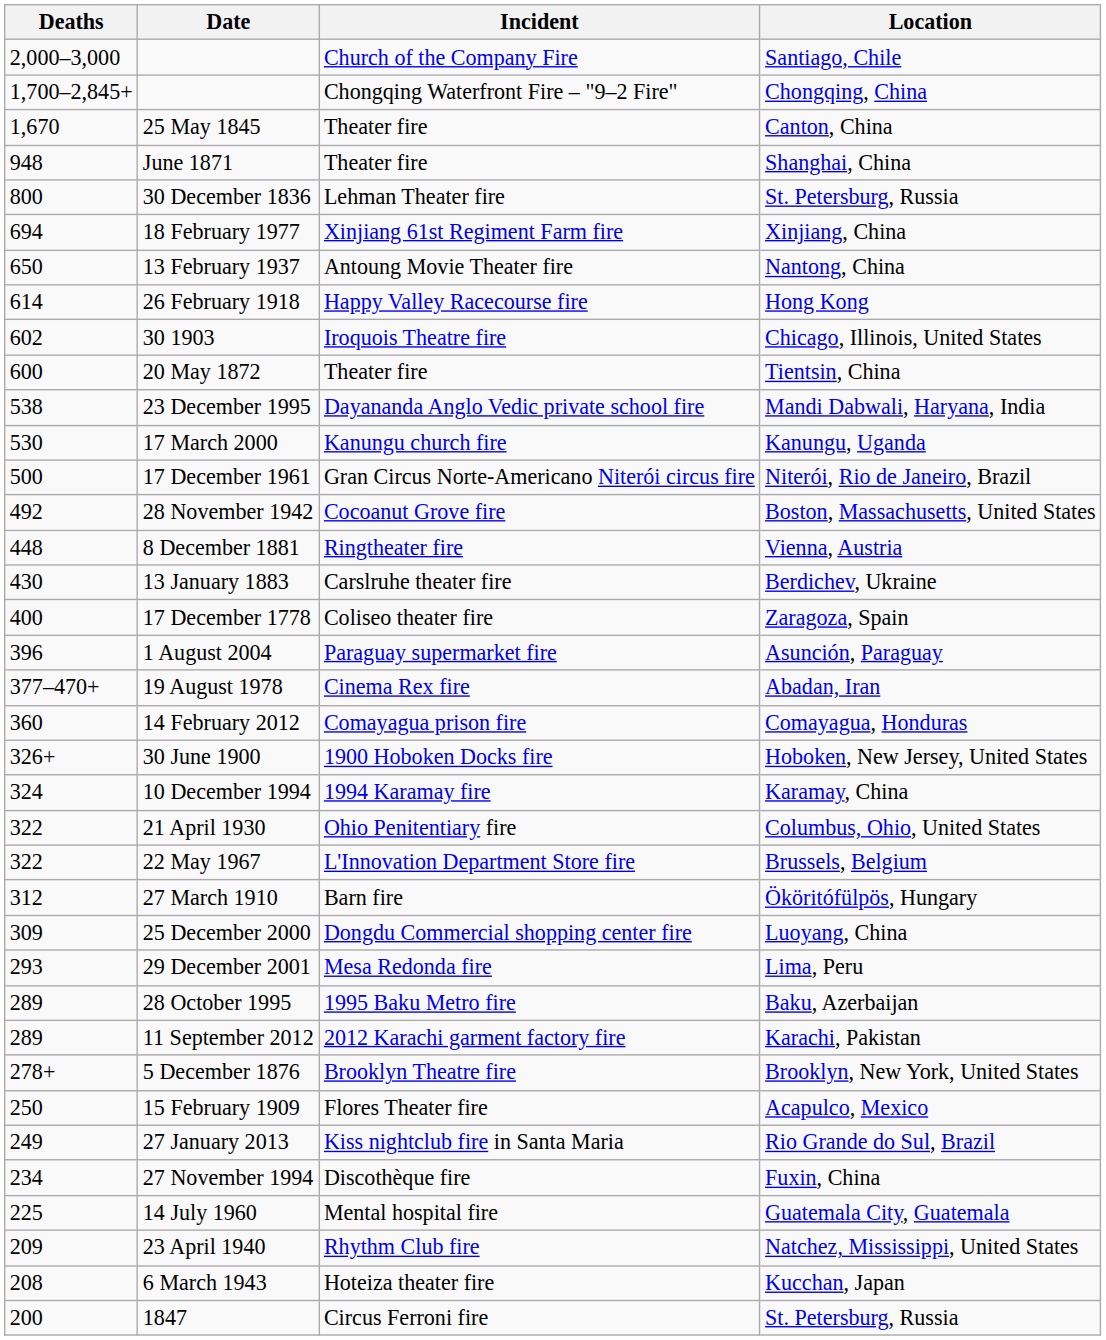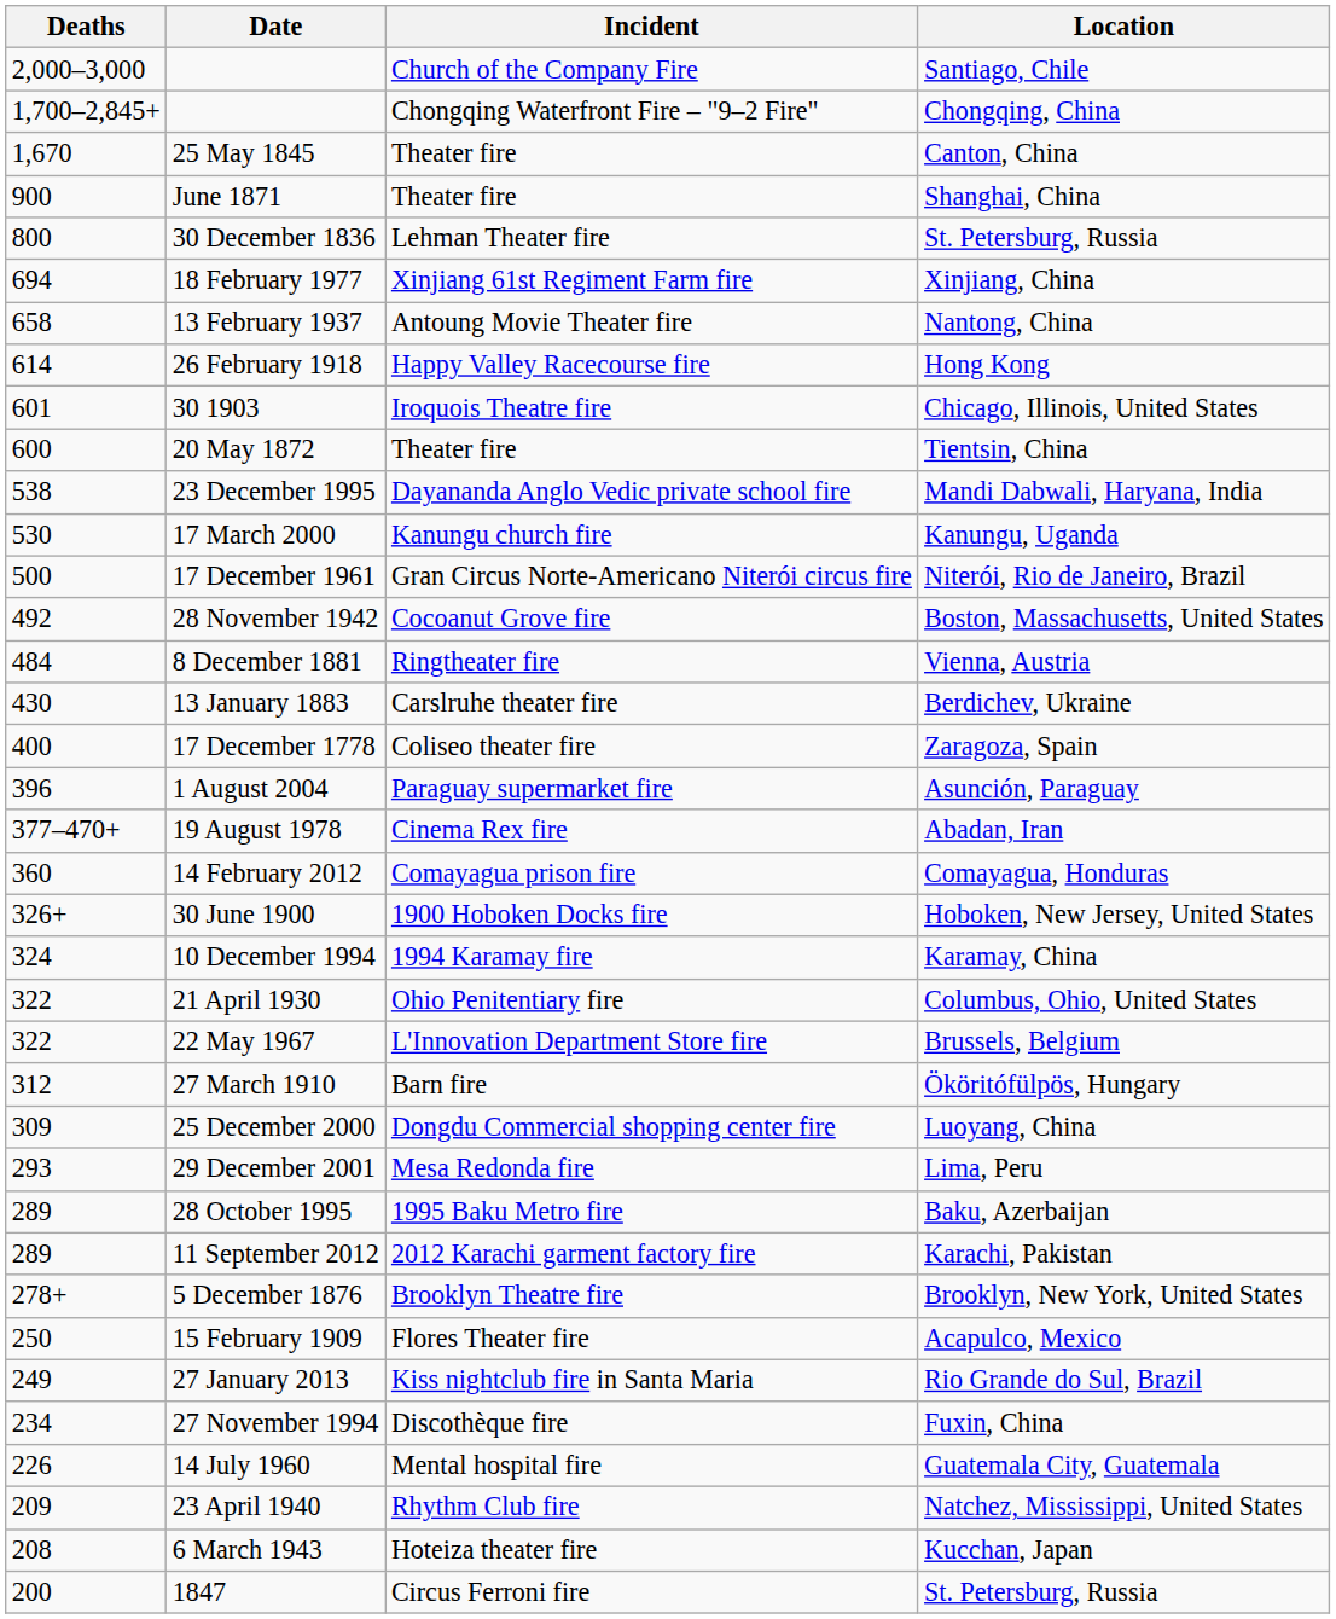 <table class="wikitable sortable">
 <tr>
 <th data-sort-type="number">Deaths</th>
 <th data-sort-type="date">Date</th>
 <th class="unsortable">Incident</th>
 <th>Location</th>
 </tr>
 <tr>
 <td>2,000–3,000</td>
 <td></td>
 <td><a href='#'>Church of the Company Fire</a></td>
 <td data-sort-value="SACL"><a href='#'>Santiago, Chile</a></td>
 </tr>
 <tr>
 <td data-sort-value="1700">1,700–2,845+</td>
 <td></td>
 <td>Chongqing Waterfront Fire – "9–2 Fire"</td>
 <td data-sort-value="ASCN"><a href='#'>Chongqing</a>, <a href='#'>China</a></td>
 </tr>
 <tr>
 <td>1,670</td>
 <td>25 May 1845</td>
 <td>Theater fire</td>
 <td data-sort-value="ASCN"><a href='#'>Canton</a>, China</td>
 </tr>
 <tr>
-<td>948</td>
+<td>900</td>
 <td>June 1871</td>
 <td>Theater fire</td>
 <td data-sort-value="ASCN"><a href='#'>Shanghai</a>, China</td>
 </tr>
 <tr>
 <td>800</td>
 <td>30 December 1836</td>
 <td>Lehman Theater fire</td>
 <td data-sort-value="EURU"><a href='#'>St. Petersburg</a>, Russia</td>
 </tr>
 <tr>
 <td>694</td>
 <td>18 February 1977</td>
 <td><a href='#'>Xinjiang 61st Regiment Farm fire</a></td>
 <td data-sort-value="ASCN"><a href='#'>Xinjiang</a>, China</td>
 </tr>
 <tr>
-<td>650</td>
+<td>658</td>
 <td>13 February 1937</td>
 <td>Antoung Movie Theater fire</td>
 <td data-sort-value="ASCN"><a href='#'>Nantong</a>, China</td>
 </tr>
 <tr>
 <td>614</td>
 <td>26 February 1918</td>
 <td><a href='#'>Happy Valley Racecourse fire</a></td>
 <td data-sort-value="ASHK"><a href='#'>Hong Kong</a></td>
 </tr>
 <tr>
-<td>602</td>
+<td>601</td>
 <td>30  1903</td>
 <td><a href='#'>Iroquois Theatre fire</a></td>
 <td data-sort-value="NAUS"><a href='#'>Chicago</a>, Illinois, United States</td>
 </tr>
 <tr>
 <td>600</td>
 <td>20 May 1872</td>
 <td>Theater fire</td>
 <td data-sort-value="ASCN"><a href='#'>Tientsin</a>, China</td>
 </tr>
 <tr>
 <td>538</td>
 <td>23 December 1995</td>
 <td><a href='#'>Dayananda Anglo Vedic private school fire</a></td>
 <td data-sort-value="ASIN"><a href='#'>Mandi Dabwali</a>, <a href='#'>Haryana</a>, India</td>
 </tr>
 <tr>
 <td>530</td>
 <td>17 March 2000</td>
 <td><a href='#'>Kanungu church fire</a></td>
 <td data-sort-value="AFUG"><a href='#'>Kanungu</a>, <a href='#'>Uganda</a></td>
 </tr>
 <tr>
 <td>500</td>
 <td>17 December 1961</td>
 <td>Gran Circus Norte-Americano <a href='#'>Niterói circus fire</a></td>
 <td data-sort-value="SABR"><a href='#'>Niterói</a>, <a href='#'>Rio de Janeiro</a>, Brazil</td>
 </tr>
 <tr>
 <td>492</td>
 <td>28 November 1942</td>
 <td><a href='#'>Cocoanut Grove fire</a></td>
 <td data-sort-value="NAUS"><a href='#'>Boston</a>, <a href='#'>Massachusetts</a>, United States</td>
 </tr>
 <tr>
-<td>448</td>
+<td>484</td>
 <td>8 December 1881</td>
 <td><a href='#'>Ringtheater fire</a></td>
 <td data-sort-value="EUAT"><a href='#'>Vienna</a>, <a href='#'>Austria</a></td>
 </tr>
 <tr>
 <td>430</td>
 <td>13 January 1883</td>
 <td>Carslruhe theater fire</td>
 <td data-sort-value="EUUA"><a href='#'>Berdichev</a>, Ukraine</td>
 </tr>
 <tr>
 <td>400</td>
 <td>17 December 1778</td>
 <td>Coliseo theater fire</td>
 <td data-sort-value="EUES"><a href='#'>Zaragoza</a>, Spain</td>
 </tr>
 <tr>
 <td>396</td>
 <td>1 August 2004</td>
 <td><a href='#'>Paraguay supermarket fire</a></td>
 <td data-sort-value="SAPY"><a href='#'>Asunción</a>, <a href='#'>Paraguay</a></td>
 </tr>
 <tr>
 <td>377–470+</td>
 <td>19 August 1978</td>
 <td><a href='#'>Cinema Rex fire</a></td>
 <td data-sort-value="ASIR"><a href='#'>Abadan, Iran</a></td>
 </tr>
 <tr>
 <td>360</td>
 <td>14 February 2012</td>
 <td><a href='#'>Comayagua prison fire</a></td>
 <td data-sort-value="NAHN"><a href='#'>Comayagua</a>, <a href='#'>Honduras</a></td>
 </tr>
 <tr>
 <td data-sort-value="326">326+</td>
 <td>30 June 1900</td>
 <td><a href='#'>1900 Hoboken Docks fire</a></td>
 <td data-sort-value="NAUSNJ"><a href='#'>Hoboken</a>, New Jersey, United States</td>
 </tr>
 <tr>
 <td>324</td>
 <td>10 December 1994</td>
 <td><a href='#'>1994 Karamay fire</a></td>
 <td data-sort-value="ASCN"><a href='#'>Karamay</a>, China</td>
 </tr>
 <tr>
 <td>322</td>
 <td>21 April 1930</td>
 <td><a href='#'>Ohio Penitentiary</a> fire</td>
 <td data-sort-value="NAUS"><a href='#'>Columbus, Ohio</a>, United States</td>
 </tr>
 <tr>
 <td>322</td>
 <td>22 May 1967</td>
 <td><a href='#'>L'Innovation Department Store fire</a></td>
 <td data-sort-value="EUBE"><a href='#'>Brussels</a>, <a href='#'>Belgium</a></td>
 </tr>
 <tr>
 <td>312</td>
 <td>27 March 1910</td>
 <td>Barn fire</td>
 <td data-sort-value="EUHU"><a href='#'>Ököritófülpös</a>, Hungary</td>
 </tr>
 <tr>
 <td>309</td>
 <td>25 December 2000</td>
 <td><a href='#'>Dongdu Commercial shopping center fire</a></td>
 <td data-sort-value="ASCN"><a href='#'>Luoyang</a>, China</td>
 </tr>
 <tr>
 <td>293</td>
 <td>29 December 2001</td>
 <td><a href='#'>Mesa Redonda fire</a></td>
 <td data-sort-value="SAPE"><a href='#'>Lima</a>, Peru</td>
 </tr>
 <tr>
 <td>289</td>
 <td>28 October 1995</td>
 <td><a href='#'>1995 Baku Metro fire</a></td>
 <td data-sort-value="ASAZ"><a href='#'>Baku</a>, Azerbaijan</td>
 </tr>
 <tr>
 <td data-sort-value="289">289</td>
 <td>11 September 2012</td>
 <td><a href='#'>2012 Karachi garment factory fire</a></td>
 <td data-sort-value="ASPK"><a href='#'>Karachi</a>, Pakistan</td>
 </tr>
 <tr>
 <td data-sort-value="278">278+</td>
 <td>5 December 1876</td>
 <td><a href='#'>Brooklyn Theatre fire</a></td>
 <td data-sort-value="NAUSNY"><a href='#'>Brooklyn</a>, New York, United States</td>
 </tr>
 <tr>
 <td>250</td>
 <td>15 February 1909</td>
 <td>Flores Theater fire</td>
 <td data-sort-value="NAMX"><a href='#'>Acapulco</a>, <a href='#'>Mexico</a></td>
 </tr>
 <tr>
 <td>249</td>
 <td>27 January 2013</td>
 <td><a href='#'>Kiss nightclub fire</a> in Santa Maria</td>
 <td data-sort-value="SABR"><a href='#'>Rio Grande do Sul</a>, <a href='#'>Brazil</a></td>
 </tr>
 <tr>
 <td>234</td>
 <td>27 November 1994</td>
 <td>Discothèque fire</td>
 <td data-sort-value="ASCN"><a href='#'>Fuxin</a>, China</td>
 </tr>
 <tr>
-<td>225</td>
+<td>226</td>
 <td>14 July 1960</td>
 <td>Mental hospital fire</td>
 <td data-sort-value="NAGT"><a href='#'>Guatemala City</a>, <a href='#'>Guatemala</a></td>
 </tr>
 <tr>
 <td>209</td>
 <td>23 April 1940</td>
 <td><a href='#'>Rhythm Club fire</a></td>
 <td data-sort-value="NAUS"><a href='#'>Natchez, Mississippi</a>, United States</td>
 </tr>
 <tr>
 <td>208</td>
 <td>6 March 1943</td>
 <td>Hoteiza theater fire</td>
 <td data-sort-value="ASJP"><a href='#'>Kucchan</a>, Japan</td>
 </tr>
 <tr>
 <td>200</td>
 <td>1847</td>
 <td>Circus Ferroni fire</td>
 <td data-sort-value="EURU"><a href='#'>St. Petersburg</a>, Russia</td>
 </tr>
 </table>
